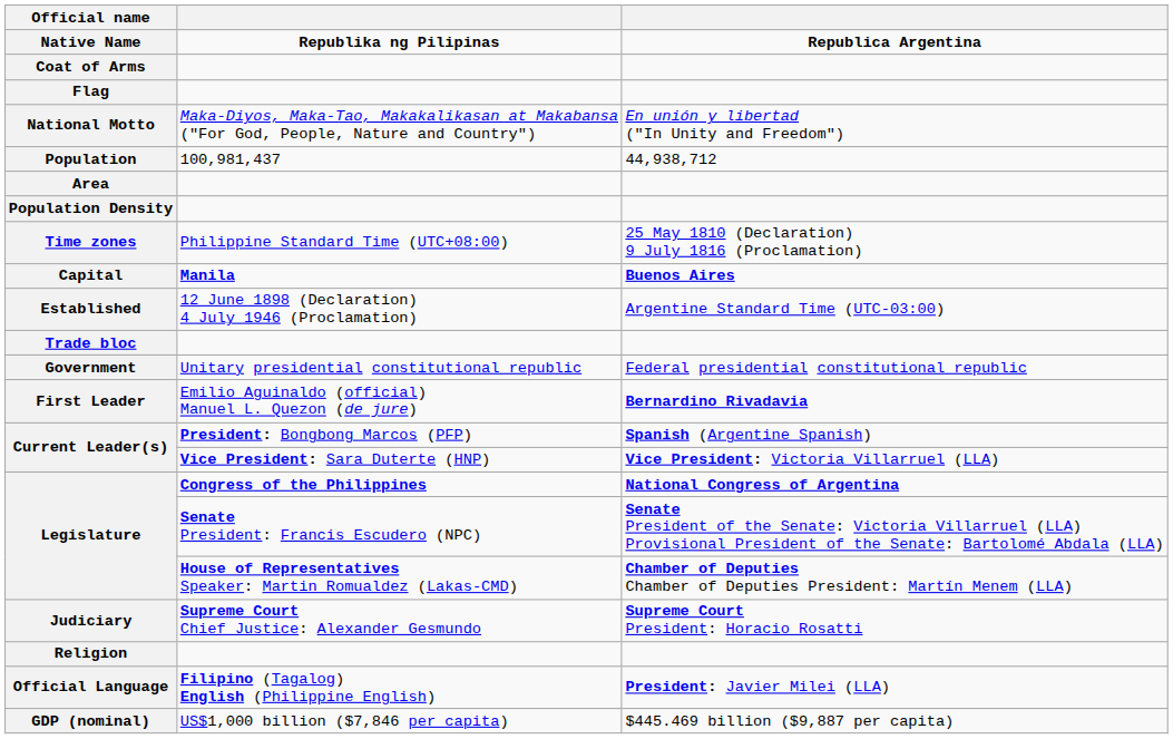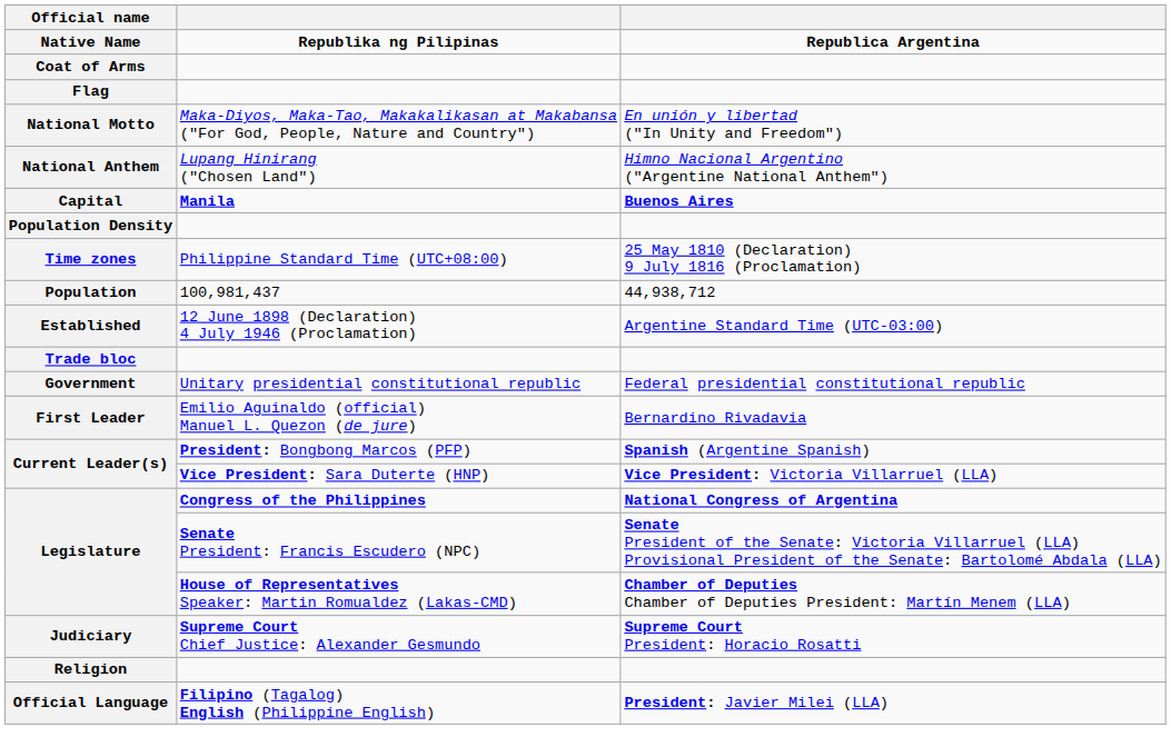 <table class="wikitable mw-collapsible mw-collapsed plainrowheaders">
 <tr>
 <th scope="row"><strong>Official name</strong></th>
 <th scope="col"></th>
 <th scope="col"></th>
 </tr>
 <tr style="text-align:center;">
 <th scope="row"><strong>Native Name</strong></th>
 <td><strong>Republika ng Pilipinas</strong></td>
 <td><strong>Republica Argentina</strong></td>
 </tr>
 <tr style="text-align:center;">
 <th scope="row"><strong>Coat of Arms</strong></th>
 <td></td>
 <td></td>
 </tr>
 <tr style="text-align:center;">
 <th scope="row"><strong>Flag</strong></th>
 <td></td>
 <td></td>
 </tr>
 <tr>
 <th scope="row"><strong>National Motto</strong></th>
 <td><em><a href='#'>Maka-Diyos, Maka-Tao, Makakalikasan at Makabansa</a></em><br>("For God, People, Nature and Country")</td>
 <td><em><a href='#'>En unión y libertad</a></em><br>("In Unity and Freedom")</td>
 </tr>
 <tr>
-<th scope="row"><strong>Population</strong></th>
-<td>100,981,437</td>
-<td>44,938,712</td>
+<th scope="row"><strong>National Anthem</strong></th>
+<td><em><a href='#'>Lupang Hinirang</a></em><br>("Chosen Land")</td>
+<td><em><a href='#'>Himno Nacional Argentino</a></em><br>("Argentine National Anthem")</td>
 </tr>
 <tr>
-<th scope="row"><strong>Area</strong></th>
-<td></td>
-<td></td>
+<th scope="row"><strong>Capital</strong></th>
+<td><strong> <a href='#'>Manila</a></strong></td>
+<td><strong> <a href='#'>Buenos Aires</a></strong></td>
 </tr>
 <tr>
 <th scope="row"><strong>Population Density</strong></th>
 <td></td>
 <td></td>
 </tr>
 <tr>
 <th scope="row"><strong><a href='#'>Time zones</a></strong></th>
 <td><a href='#'>Philippine Standard Time</a> (<a href='#'>UTC+08:00</a>)</td>
 <td><a href='#'>25 May 1810</a> (Declaration)<br><a href='#'>9 July 1816</a> (Proclamation)</td>
 </tr>
 <tr>
-<th scope="row"><strong>Capital</strong></th>
-<td><strong> <a href='#'>Manila</a></strong></td>
-<td><strong> <a href='#'>Buenos Aires</a></strong></td>
+<th scope="row"><strong>Population</strong></th>
+<td>100,981,437</td>
+<td>44,938,712</td>
 </tr>
 <tr>
 <th scope="row"><strong>Established</strong></th>
 <td><a href='#'>12 June 1898</a> (Declaration)<br><a href='#'>4 July 1946</a> (Proclamation)</td>
 <td><a href='#'>Argentine Standard Time</a> (<a href='#'>UTC-03:00</a>)</td>
 </tr>
 <tr>
 <th scope="row"><strong><a href='#'>Trade bloc</a></strong></th>
 <td></td>
 <td></td>
 </tr>
 <tr>
 <th scope="row"><strong>Government</strong></th>
 <td><a href='#'>Unitary</a> <a href='#'>presidential</a> <a href='#'>constitutional republic</a></td>
 <td><a href='#'>Federal</a> <a href='#'>presidential</a> <a href='#'>constitutional republic</a></td>
 </tr>
 <tr>
 <th scope="row"><strong>First Leader</strong></th>
 <td><a href='#'>Emilio Aguinaldo</a> (<a href='#'>official</a>)<br><a href='#'>Manuel L. Quezon</a> (<em><a href='#'>de jure</a></em>)<br></td>
-<td><strong><a href='#'>Bernardino Rivadavia</a></strong></td>
+<td><a href='#'>Bernardino Rivadavia</a></td>
 </tr>
 <tr>
 <th scope="row" rowspan="2"><strong>Current Leader(s)</strong></th>
 <td><strong><a href='#'>President</a>:</strong> <a href='#'>Bongbong Marcos</a> (<a href='#'>PFP</a>)</td>
 <td><strong><a href='#'>Spanish</a></strong> (<a href='#'>Argentine Spanish</a>)</td>
 </tr>
 <tr>
 <td><strong><a href='#'>Vice President</a>:</strong> <a href='#'>Sara Duterte</a> (<a href='#'>HNP</a>)</td>
 <td><strong> <a href='#'>Vice President</a>:</strong> <a href='#'>Victoria Villarruel</a> (<a href='#'>LLA</a>)</td>
 </tr>
 <tr>
 <th scope="row" rowspan="3"><strong>Legislature</strong></th>
 <td><strong><a href='#'>Congress of the Philippines</a></strong></td>
 <td><strong> <a href='#'>National Congress of Argentina</a></strong></td>
 </tr>
 <tr>
 <td><strong><a href='#'>Senate</a></strong><br><a href='#'>President</a>: <a href='#'>Francis Escudero</a> (NPC)<br></td>
 <td><strong><a href='#'>Senate</a></strong><br><a href='#'>President of the Senate</a>: <a href='#'>Victoria Villarruel</a> (<a href='#'>LLA</a>)<br><a href='#'>Provisional President of the Senate</a>: <a href='#'>Bartolomé Abdala</a> (<a href='#'>LLA</a>)<br></td>
 </tr>
 <tr>
 <td><strong><a href='#'>House of Representatives</a></strong><br><a href='#'>Speaker</a>: <a href='#'>Martin Romualdez</a> (<a href='#'>Lakas-CMD</a>)<br></td>
 <td><strong><a href='#'>Chamber of Deputies</a></strong><br>Chamber of Deputies President: <a href='#'>Martín Menem</a> (<a href='#'>LLA</a>)<br></td>
 </tr>
 <tr>
 <th scope="row"><strong>Judiciary</strong></th>
 <td><strong><a href='#'>Supreme Court</a></strong> <br> <a href='#'>Chief Justice</a>: <a href='#'>Alexander Gesmundo</a></td>
 <td><strong><a href='#'>Supreme Court</a></strong> <br> <a href='#'>President</a>: <a href='#'>Horacio Rosatti</a></td>
 </tr>
 <tr>
 <th scope="row"><strong>Religion</strong></th>
 <td></td>
 <td></td>
 </tr>
 <tr>
 <th scope="row"><strong>Official Language</strong></th>
 <td><strong><a href='#'>Filipino</a></strong> (<a href='#'>Tagalog</a>)<br><strong><a href='#'>English</a></strong> (<a href='#'>Philippine English</a>)</td>
 <td><strong><a href='#'>President</a>:</strong> <a href='#'>Javier Milei</a> (<a href='#'>LLA</a>)</td>
 </tr>
-<tr>
-<th scope="row"><strong>GDP (nominal)</strong></th>
-<td><a href='#'>US$</a>1,000 billion ($7,846 <a href='#'>per capita</a>)</td>
-<td>$445.469 billion ($9,887 per capita)</td>
-</tr>
 </table>
